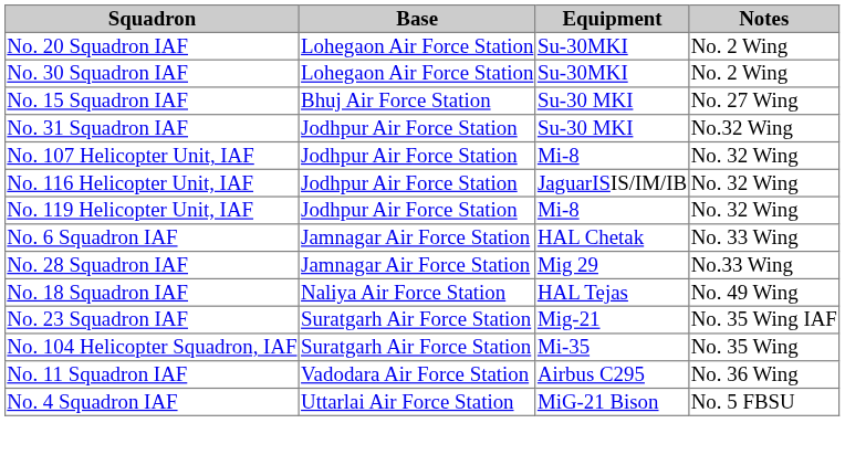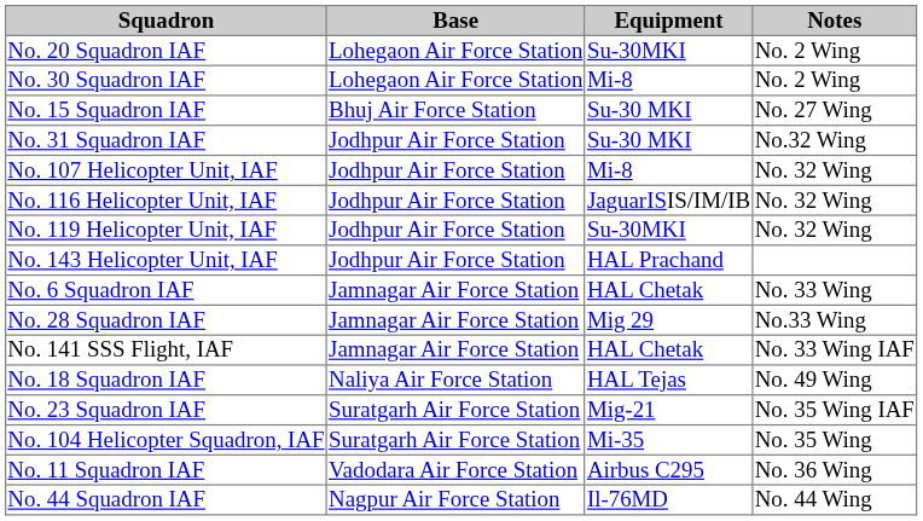 <table class="sortable" border=1 style="border-collapse: collapse;">
 <tr style="background:#ccc;">
 <th>Squadron</th>
 <th>Base</th>
 <th>Equipment</th>
 <th>Notes</th>
 </tr>
 <tr>
 <td><a href='#'>No. 20 Squadron IAF</a></td>
 <td><a href='#'>Lohegaon Air Force Station</a></td>
 <td><a href='#'>Su-30MKI</a></td>
 <td>No. 2 Wing</td>
 </tr>
 <tr>
 <td><a href='#'>No. 30 Squadron IAF</a></td>
 <td><a href='#'>Lohegaon Air Force Station</a></td>
-<td><a href='#'>Su-30MKI</a></td>
+<td><a href='#'>Mi-8</a></td>
 <td>No. 2 Wing</td>
 </tr>
 <tr>
 <td><a href='#'>No. 15 Squadron IAF</a></td>
 <td><a href='#'>Bhuj Air Force Station</a></td>
 <td><a href='#'>Su-30 MKI</a></td>
 <td>No. 27 Wing</td>
 </tr>
 <tr>
 <td><a href='#'>No. 31 Squadron IAF</a></td>
 <td><a href='#'>Jodhpur Air Force Station</a></td>
 <td><a href='#'>Su-30 MKI</a></td>
 <td>No.32 Wing</td>
 </tr>
 <tr>
 <td><a href='#'>No. 107 Helicopter Unit, IAF</a></td>
 <td><a href='#'>Jodhpur Air Force Station</a></td>
 <td><a href='#'>Mi-8</a></td>
 <td>No. 32 Wing</td>
 </tr>
 <tr>
 <td><a href='#'>No. 116 Helicopter Unit, IAF</a></td>
 <td><a href='#'>Jodhpur Air Force Station</a></td>
 <td><a href='#'>JaguarIS</a>IS/IM/IB</td>
 <td>No. 32 Wing</td>
 </tr>
 <tr>
 <td><a href='#'>No. 119 Helicopter Unit, IAF</a></td>
 <td><a href='#'>Jodhpur Air Force Station</a></td>
-<td><a href='#'>Mi-8</a></td>
+<td><a href='#'>Su-30MKI</a></td>
 <td>No. 32 Wing</td>
+</tr>
+<tr>
+<td><a href='#'>No. 143 Helicopter Unit, IAF</a></td>
+<td><a href='#'>Jodhpur Air Force Station</a></td>
+<td><a href='#'>HAL Prachand</a></td>
+<td></td>
 </tr>
 <tr>
 <td><a href='#'>No. 6 Squadron IAF</a></td>
 <td><a href='#'>Jamnagar Air Force Station</a></td>
 <td><a href='#'>HAL Chetak</a></td>
 <td>No. 33 Wing</td>
 </tr>
 <tr>
 <td><a href='#'>No. 28 Squadron IAF</a></td>
 <td><a href='#'>Jamnagar Air Force Station</a></td>
 <td><a href='#'>Mig 29</a></td>
 <td>No.33 Wing</td>
+</tr>
+<tr>
+<td>No. 141 SSS Flight, IAF</td>
+<td><a href='#'>Jamnagar Air Force Station</a></td>
+<td><a href='#'>HAL Chetak</a></td>
+<td>No. 33 Wing IAF</td>
 </tr>
 <tr>
 <td><a href='#'>No. 18 Squadron IAF</a></td>
 <td><a href='#'>Naliya Air Force Station</a></td>
 <td><a href='#'>HAL Tejas</a></td>
 <td>No. 49 Wing</td>
 </tr>
 <tr>
 <td><a href='#'>No. 23 Squadron IAF</a></td>
 <td><a href='#'>Suratgarh Air Force Station</a></td>
 <td><a href='#'>Mig-21</a></td>
 <td>No. 35 Wing IAF</td>
 </tr>
 <tr>
 <td><a href='#'>No. 104 Helicopter Squadron, IAF</a></td>
 <td><a href='#'>Suratgarh Air Force Station</a></td>
 <td><a href='#'>Mi-35</a></td>
 <td>No. 35 Wing</td>
 </tr>
 <tr>
 <td><a href='#'>No. 11 Squadron IAF</a></td>
 <td><a href='#'>Vadodara Air Force Station</a></td>
 <td><a href='#'>Airbus C295</a></td>
 <td>No. 36 Wing</td>
 </tr>
 <tr>
-<td><a href='#'>No. 4 Squadron IAF</a></td>
-<td><a href='#'>Uttarlai Air Force Station</a></td>
-<td><a href='#'>MiG-21 Bison</a></td>
-<td>No. 5 FBSU</td>
+<td><a href='#'>No. 44 Squadron IAF</a></td>
+<td><a href='#'>Nagpur Air Force Station</a></td>
+<td><a href='#'>Il-76MD</a></td>
+<td>No. 44 Wing</td>
 </tr>
 </table>
